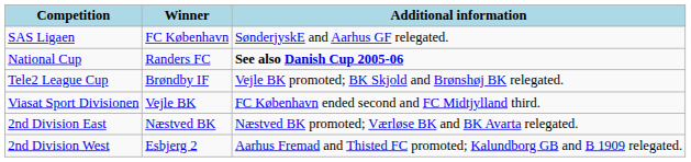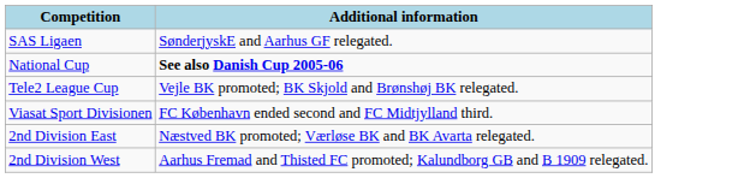 <table class="wikitable">
 <tr>
 <th style="background: lightblue;">Competition</th>
-<th style="background: lightblue;">Winner</th>
 <th style="background: lightblue;">Additional information</th>
 </tr>
 <tr>
 <td><a href='#'>SAS Ligaen</a></td>
-<td><a href='#'>FC København</a></td>
 <td><a href='#'>SønderjyskE</a> and <a href='#'>Aarhus GF</a> relegated.</td>
 </tr>
 <tr>
 <td><a href='#'>National Cup</a></td>
-<td><a href='#'>Randers FC</a></td>
 <td><strong>See also <a href='#'>Danish Cup 2005-06</a></strong></td>
 </tr>
 <tr>
 <td><a href='#'>Tele2 League Cup</a></td>
-<td><a href='#'>Brøndby IF</a></td>
 <td><a href='#'>Vejle BK</a> promoted; <a href='#'>BK Skjold</a> and <a href='#'>Brønshøj BK</a> relegated.</td>
 </tr>
 <tr>
 <td><a href='#'>Viasat Sport Divisionen</a></td>
-<td><a href='#'>Vejle BK</a></td>
 <td><a href='#'>FC København</a> ended second and <a href='#'>FC Midtjylland</a> third.</td>
 </tr>
 <tr>
 <td><a href='#'>2nd Division East</a></td>
-<td><a href='#'>Næstved BK</a></td>
 <td><a href='#'>Næstved BK</a> promoted; <a href='#'>Værløse BK</a> and <a href='#'>BK Avarta</a> relegated.</td>
 </tr>
 <tr>
 <td><a href='#'>2nd Division West</a></td>
-<td><a href='#'>Esbjerg 2</a></td>
 <td><a href='#'>Aarhus Fremad</a> and <a href='#'>Thisted FC</a> promoted; <a href='#'>Kalundborg GB</a> and <a href='#'>B 1909</a> relegated.</td>
 </tr>
 </table>
